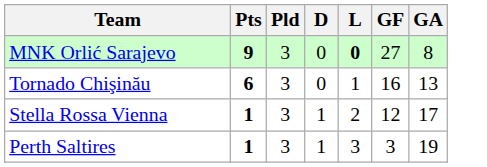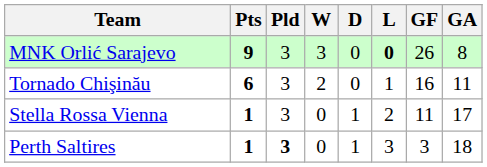 <table class="wikitable" style="text-align: center;">
 <tr>
 <th width="175">Team</th>
 <th width="20">Pts</th>
 <th width="20">Pld</th>
+<th width="20">W</th>
 <th width="20">D</th>
 <th width="20">L</th>
 <th width="20">GF</th>
 <th width="20">GA</th>
 </tr>
 <tr bgcolor="#ccffcc">
 <td align="left"> <a href='#'>MNK Orlić Sarajevo</a></td>
 <td><strong>9</strong></td>
 <td>3</td>
+<td>3</td>
 <td>0</td>
 <td><strong>0</strong></td>
-<td>27</td>
+<td>26</td>
 <td>8</td>
 </tr>
 <tr bgcolor=ffffff>
 <td align="left"> <a href='#'>Tornado Chişinău</a></td>
 <td><strong>6</strong></td>
 <td>3</td>
+<td>2</td>
 <td>0</td>
 <td>1</td>
 <td>16</td>
-<td>13</td>
+<td>11</td>
 </tr>
 <tr bgcolor=ffffff>
 <td align="left"> <a href='#'>Stella Rossa Vienna</a></td>
 <td><strong>1</strong></td>
 <td>3</td>
+<td>0</td>
 <td>1</td>
 <td>2</td>
-<td>12</td>
+<td>11</td>
 <td>17</td>
 </tr>
 <tr bgcolor=ffffff>
 <td align="left"> <a href='#'>Perth Saltires</a></td>
 <td><strong>1</strong></td>
-<td>3</td>
+<td><strong>3</strong></td>
+<td>0</td>
 <td>1</td>
 <td>3</td>
 <td>3</td>
-<td>19</td>
+<td>18</td>
 </tr>
 </table>
